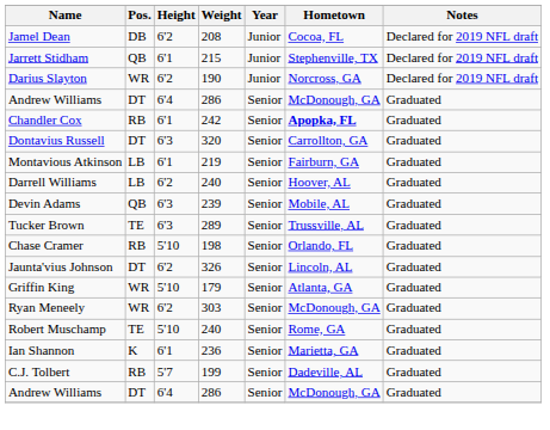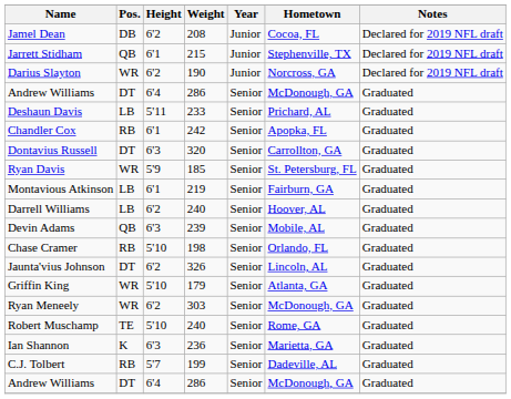 <table class="wikitable sortable collapsible collapsed">
 <tr>
 </tr>
 <tr>
 <th>Name</th>
 <th>Pos.</th>
 <th>Height</th>
 <th>Weight</th>
 <th>Year</th>
 <th>Hometown</th>
 <th class="unsortable">Notes</th>
 </tr>
 <tr>
 <td><a href='#'>Jamel Dean</a></td>
 <td>DB</td>
 <td>6'2</td>
 <td>208</td>
 <td>Junior</td>
 <td><a href='#'>Cocoa, FL</a></td>
 <td>Declared for <a href='#'>2019 NFL draft</a></td>
 </tr>
 <tr>
 <td><a href='#'>Jarrett Stidham</a></td>
 <td>QB</td>
 <td>6'1</td>
 <td>215</td>
 <td>Junior</td>
 <td><a href='#'>Stephenville, TX</a></td>
 <td>Declared for <a href='#'>2019 NFL draft</a></td>
 </tr>
 <tr>
 <td><a href='#'>Darius Slayton</a></td>
 <td>WR</td>
 <td>6'2</td>
 <td>190</td>
 <td>Junior</td>
 <td><a href='#'>Norcross, GA</a></td>
 <td>Declared for <a href='#'>2019 NFL draft</a></td>
 </tr>
 <tr>
 <td>Andrew Williams</td>
 <td>DT</td>
 <td>6'4</td>
 <td>286</td>
 <td>Senior</td>
 <td><a href='#'>McDonough, GA</a></td>
 <td>Graduated</td>
 </tr>
 <tr>
+<td><a href='#'>Deshaun Davis</a></td>
+<td>LB</td>
+<td>5'11</td>
+<td>233</td>
+<td>Senior</td>
+<td><a href='#'>Prichard, AL</a></td>
+<td>Graduated</td>
+</tr>
+<tr>
 <td><a href='#'>Chandler Cox</a></td>
 <td>RB</td>
 <td>6'1</td>
 <td>242</td>
 <td>Senior</td>
-<td><strong><a href='#'>Apopka, FL</a></strong></td>
+<td><a href='#'>Apopka, FL</a></td>
 <td>Graduated</td>
 </tr>
 <tr>
 <td><a href='#'>Dontavius Russell</a></td>
 <td>DT</td>
 <td>6'3</td>
 <td>320</td>
 <td>Senior</td>
 <td><a href='#'>Carrollton, GA</a></td>
+<td>Graduated</td>
+</tr>
+<tr>
+<td><a href='#'>Ryan Davis</a></td>
+<td>WR</td>
+<td>5'9</td>
+<td>185</td>
+<td>Senior</td>
+<td><a href='#'>St. Petersburg, FL</a></td>
 <td>Graduated</td>
 </tr>
 <tr>
 <td>Montavious Atkinson</td>
 <td>LB</td>
 <td>6'1</td>
 <td>219</td>
 <td>Senior</td>
 <td><a href='#'>Fairburn, GA</a></td>
 <td>Graduated</td>
 </tr>
 <tr>
 <td>Darrell Williams</td>
 <td>LB</td>
 <td>6'2</td>
 <td>240</td>
 <td>Senior</td>
 <td><a href='#'>Hoover, AL</a></td>
 <td>Graduated</td>
 </tr>
 <tr>
 <td>Devin Adams</td>
 <td>QB</td>
 <td>6'3</td>
 <td>239</td>
 <td>Senior</td>
 <td><a href='#'>Mobile, AL</a></td>
-<td>Graduated</td>
-</tr>
-<tr>
-<td>Tucker Brown</td>
-<td>TE</td>
-<td>6'3</td>
-<td>289</td>
-<td>Senior</td>
-<td><a href='#'>Trussville, AL</a></td>
 <td>Graduated</td>
 </tr>
 <tr>
 <td>Chase Cramer</td>
 <td>RB</td>
 <td>5'10</td>
 <td>198</td>
 <td>Senior</td>
 <td><a href='#'>Orlando, FL</a></td>
 <td>Graduated</td>
 </tr>
 <tr>
 <td>Jaunta'vius Johnson</td>
 <td>DT</td>
 <td>6'2</td>
 <td>326</td>
 <td>Senior</td>
 <td><a href='#'>Lincoln, AL</a></td>
 <td>Graduated</td>
 </tr>
 <tr>
 <td>Griffin King</td>
 <td>WR</td>
 <td>5'10</td>
 <td>179</td>
 <td>Senior</td>
 <td><a href='#'>Atlanta, GA</a></td>
 <td>Graduated</td>
 </tr>
 <tr>
 <td>Ryan Meneely</td>
 <td>WR</td>
 <td>6'2</td>
 <td>303</td>
 <td>Senior</td>
 <td><a href='#'>McDonough, GA</a></td>
 <td>Graduated</td>
 </tr>
 <tr>
 <td>Robert Muschamp</td>
 <td>TE</td>
 <td>5'10</td>
 <td>240</td>
 <td>Senior</td>
 <td><a href='#'>Rome, GA</a></td>
 <td>Graduated</td>
 </tr>
 <tr>
 <td>Ian Shannon</td>
 <td>K</td>
-<td>6'1</td>
+<td>6'3</td>
 <td>236</td>
 <td>Senior</td>
 <td><a href='#'>Marietta, GA</a></td>
 <td>Graduated</td>
 </tr>
 <tr>
 <td>C.J. Tolbert</td>
 <td>RB</td>
 <td>5'7</td>
 <td>199</td>
 <td>Senior</td>
 <td><a href='#'>Dadeville, AL</a></td>
 <td>Graduated</td>
 </tr>
 <tr>
 <td>Andrew Williams</td>
 <td>DT</td>
 <td>6'4</td>
 <td>286</td>
 <td>Senior</td>
 <td><a href='#'>McDonough, GA</a></td>
 <td>Graduated</td>
 </tr>
 <tr>
 </tr>
 </table>
